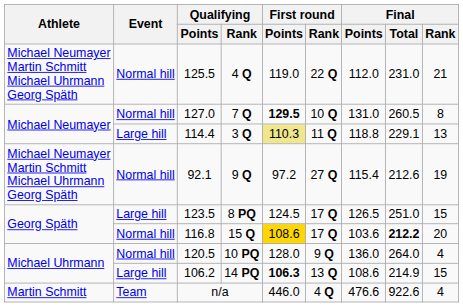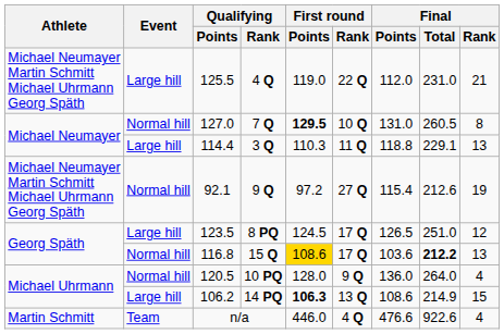 <table class="wikitable" style="font-size:90%">
 <tr>
 <th rowspan="2">Athlete</th>
 <th rowspan="2">Event</th>
 <th colspan="2">Qualifying</th>
 <th colspan="2">First round</th>
 <th colspan="3">Final</th>
 </tr>
 <tr>
 <th>Points</th>
 <th>Rank</th>
 <th>Points</th>
 <th>Rank</th>
 <th>Points</th>
 <th>Total</th>
 <th>Rank</th>
 </tr>
 <tr>
 <td><a href='#'>Michael Neumayer</a><br><a href='#'>Martin Schmitt</a><br><a href='#'>Michael Uhrmann</a><br><a href='#'>Georg Späth</a></td>
-<td><a href='#'>Normal hill</a></td>
+<td><a href='#'>Large hill</a></td>
 <td align="center">125.5</td>
 <td align="center">4 <strong>Q</strong></td>
 <td align="center">119.0</td>
 <td align="center">22 <strong>Q</strong></td>
 <td align="center">112.0</td>
 <td align="center">231.0</td>
 <td align="center">21</td>
 </tr>
 <tr>
 <td rowspan=2><a href='#'>Michael Neumayer</a></td>
 <td><a href='#'>Normal hill</a></td>
 <td align="center">127.0</td>
 <td align="center">7 <strong>Q</strong></td>
 <td align="center"><strong>129.5</strong></td>
 <td align="center">10 <strong>Q</strong></td>
 <td align="center">131.0</td>
 <td align="center">260.5</td>
 <td align="center">8</td>
 </tr>
 <tr>
 <td><a href='#'>Large hill</a></td>
 <td align="center">114.4</td>
 <td align="center">3 <strong>Q</strong></td>
-<td align="center" style="background: khaki;">110.3</td>
+<td align="center">110.3</td>
 <td align="center">11 <strong>Q</strong></td>
 <td align="center">118.8</td>
 <td align="center">229.1</td>
 <td align="center">13</td>
 </tr>
 <tr>
 <td><a href='#'>Michael Neumayer</a><br><a href='#'>Martin Schmitt</a><br><a href='#'>Michael Uhrmann</a><br><a href='#'>Georg Späth</a></td>
 <td><a href='#'>Normal hill</a></td>
 <td align="center">92.1</td>
 <td align="center">9 <strong>Q</strong></td>
 <td align="center">97.2</td>
 <td align="center">27 <strong>Q</strong></td>
 <td align="center">115.4</td>
 <td align="center">212.6</td>
 <td align="center">19</td>
 </tr>
 <tr>
 <td rowspan=2><a href='#'>Georg Späth</a></td>
 <td><a href='#'>Large hill</a></td>
 <td align="center">123.5</td>
 <td align="center">8 <strong>PQ</strong></td>
 <td align="center">124.5</td>
 <td align="center">17 <strong>Q</strong></td>
 <td align="center">126.5</td>
 <td align="center">251.0</td>
-<td align="center">15</td>
+<td align="center">12</td>
 </tr>
 <tr>
 <td><a href='#'>Normal hill</a></td>
 <td align="center">116.8</td>
 <td align="center">15 <strong>Q</strong></td>
 <td align="center" style="background: gold;">108.6</td>
 <td align="center">17 <strong>Q</strong></td>
 <td align="center">103.6</td>
 <td align="center"><strong>212.2</strong></td>
-<td align="center">20</td>
+<td align="center">13</td>
 </tr>
 <tr>
 <td rowspan=2><a href='#'>Michael Uhrmann</a></td>
 <td><a href='#'>Normal hill</a></td>
 <td align="center">120.5</td>
 <td align="center">10 <strong>PQ</strong></td>
 <td align="center">128.0</td>
 <td align="center">9 <strong>Q</strong></td>
 <td align="center">136.0</td>
 <td align="center">264.0</td>
 <td align="center">4</td>
 </tr>
 <tr>
 <td><a href='#'>Large hill</a></td>
 <td align="center">106.2</td>
 <td align="center">14 <strong>PQ</strong></td>
 <td align="center"><strong>106.3</strong></td>
 <td align="center">13 <strong>Q</strong></td>
 <td align="center">108.6</td>
 <td align="center">214.9</td>
 <td align="center">15</td>
 </tr>
 <tr>
 <td><a href='#'>Martin Schmitt</a></td>
 <td><a href='#'>Team</a></td>
 <td colspan=2 align="center">n/a</td>
 <td align="center">446.0</td>
 <td align="center">4 <strong>Q</strong></td>
 <td align="center">476.6</td>
 <td align="center">922.6</td>
 <td align="center">4</td>
 </tr>
 </table>
